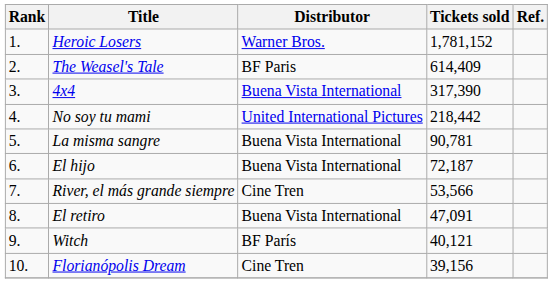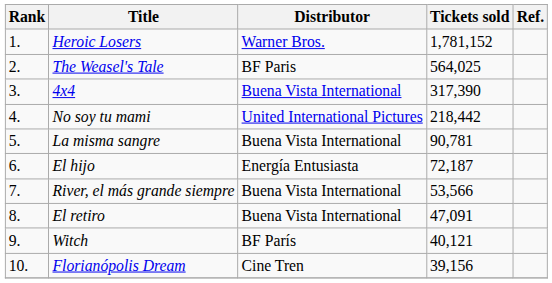 <table class="wikitable sortable" style="margin:auto; margin:auto;">
 <tr>
 <th>Rank</th>
 <th>Title</th>
 <th>Distributor</th>
 <th>Tickets sold</th>
 <th>Ref.</th>
 </tr>
 <tr>
 <td>1.</td>
 <td><em><a href='#'>Heroic Losers</a></em></td>
 <td><a href='#'>Warner Bros.</a></td>
 <td>1,781,152</td>
 <td></td>
 </tr>
 <tr>
 <td>2.</td>
 <td><em><a href='#'>The Weasel's Tale</a></em></td>
 <td>BF Paris</td>
-<td>614,409</td>
+<td>564,025</td>
 <td></td>
 </tr>
 <tr>
 <td>3.</td>
 <td><em><a href='#'>4x4</a></em></td>
 <td><a href='#'>Buena Vista International</a></td>
 <td>317,390</td>
 <td></td>
 </tr>
 <tr>
 <td>4.</td>
 <td><em>No soy tu mami</em></td>
 <td><a href='#'>United International Pictures</a></td>
 <td>218,442</td>
 <td></td>
 </tr>
 <tr>
 <td>5.</td>
 <td><em>La misma sangre</em></td>
 <td>Buena Vista International</td>
 <td>90,781</td>
 <td></td>
 </tr>
 <tr>
 <td>6.</td>
 <td><em>El hijo</em></td>
-<td>Buena Vista International</td>
+<td>Energía Entusiasta</td>
 <td>72,187</td>
 <td></td>
 </tr>
 <tr>
 <td>7.</td>
 <td><em>River, el más grande siempre</em></td>
-<td>Cine Tren</td>
+<td>Buena Vista International</td>
 <td>53,566</td>
 <td></td>
 </tr>
 <tr>
 <td>8.</td>
 <td><em>El retiro</em></td>
 <td>Buena Vista International</td>
 <td>47,091</td>
 <td></td>
 </tr>
 <tr>
 <td>9.</td>
 <td><em>Witch</em></td>
 <td>BF París</td>
 <td>40,121</td>
 <td></td>
 </tr>
 <tr>
 <td>10.</td>
 <td><em><a href='#'>Florianópolis Dream</a></em></td>
 <td>Cine Tren</td>
 <td>39,156</td>
 <td></td>
 </tr>
 <tr>
 </tr>
 </table>
